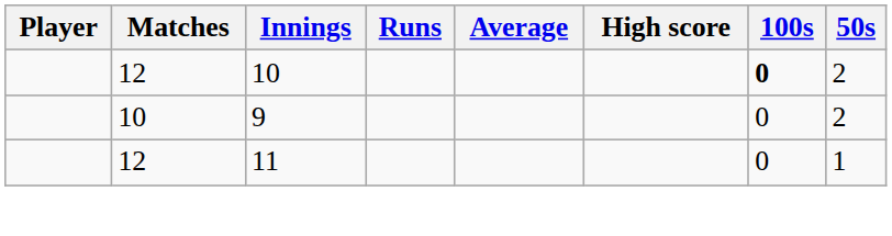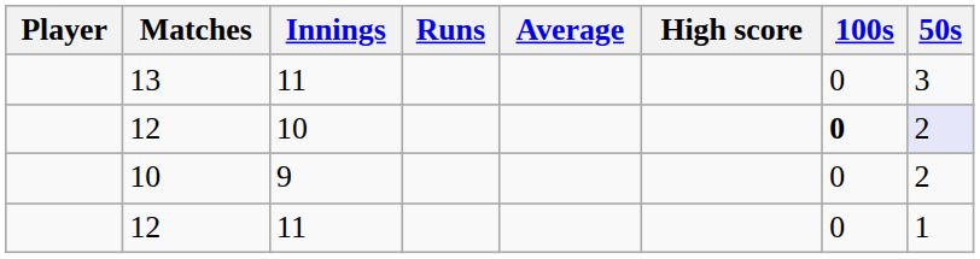 <table class="wikitable sortable" style="width:80%;">
 <tr>
 <th>Player</th>
 <th>Matches</th>
 <th><a href='#'>Innings</a></th>
 <th><a href='#'>Runs</a></th>
 <th><a href='#'>Average</a></th>
 <th>High score</th>
 <th><a href='#'>100s</a></th>
 <th><a href='#'>50s</a></th>
 </tr>
 <tr>
 <td></td>
+<td>13</td>
+<td>11</td>
+<td></td>
+<td></td>
+<td></td>
+<td>0</td>
+<td>3</td>
+</tr>
+<tr>
+<td></td>
 <td>12</td>
 <td>10</td>
 <td></td>
 <td></td>
 <td></td>
 <td><strong>0</strong></td>
-<td>2</td>
+<td style="background: lavender;">2</td>
 </tr>
 <tr>
 <td></td>
 <td>10</td>
 <td>9</td>
 <td></td>
 <td></td>
 <td></td>
 <td>0</td>
 <td>2</td>
 </tr>
 <tr>
 <td></td>
 <td>12</td>
 <td>11</td>
 <td></td>
 <td></td>
 <td></td>
 <td>0</td>
 <td>1</td>
 </tr>
 </table>
